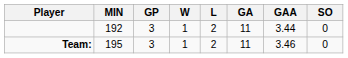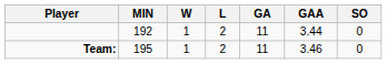 <table class="wikitable sortable" width="60%">
 <tr>
 <th bgcolor="#DDDDFF" width="10%">Player</th>
 <th width="3%" bgcolor="#DDDDFF" title="Minutes played">MIN</th>
-<th width="3%" bgcolor="#DDDDFF" title="Games played in">GP</th>
 <th width="3%" bgcolor="#DDDDFF" title="Wins">W</th>
 <th width="3%" bgcolor="#DDDDFF"title="Losses">L</th>
 <th width="3%" bgcolor="#DDDDFF" title="Goals against">GA</th>
 <th width="3%" bgcolor="#DDDDFF" title="Goals against average">GAA</th>
 <th width="3%" bgcolor="#DDDDFF" title="Shut-outs">SO</th>
 </tr>
 <tr align="center">
 <td align="right"></td>
 <td>192</td>
-<td>3</td>
 <td>1</td>
 <td>2</td>
 <td>11</td>
 <td>3.44</td>
 <td>0</td>
 </tr>
 <tr align="center">
 <td align="right"><strong>Team:</strong></td>
 <td>195</td>
-<td>3</td>
 <td>1</td>
 <td>2</td>
 <td>11</td>
 <td>3.46</td>
 <td>0</td>
 </tr>
 </table>
